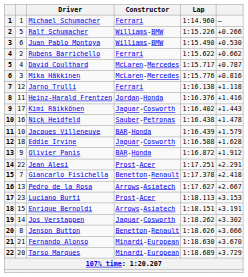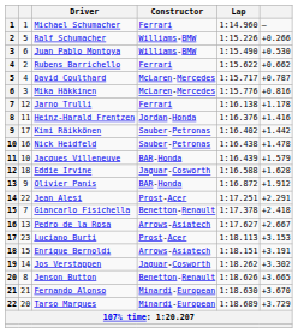 <table class="wikitable sortable" style="font-size: 85%;">
 <tr>
 <th scope="col"></th>
 <th scope="col"></th>
 <th scope="col">Driver</th>
 <th scope="col">Constructor</th>
 <th scope="col">Lap</th>
 <th scope="col"></th>
 </tr>
 <tr>
 <th scope="row">1</th>
 <td align="center">1</td>
 <td data-sort-value="SCHM"> <a href='#'>Michael Schumacher</a></td>
 <td><a href='#'>Ferrari</a></td>
 <td>1:14.960</td>
 <td>—</td>
 </tr>
 <tr>
 <th scope="row">2</th>
 <td align="center">5</td>
 <td data-sort-value="SCHR"> <a href='#'>Ralf Schumacher</a></td>
 <td><a href='#'>Williams</a>-<a href='#'>BMW</a></td>
 <td>1:15.226</td>
 <td>+0.266</td>
 </tr>
 <tr>
 <th scope="row">3</th>
 <td align="center">6</td>
 <td data-sort-value="MON"> <a href='#'>Juan Pablo Montoya</a></td>
 <td><a href='#'>Williams</a>-<a href='#'>BMW</a></td>
 <td>1:15.490</td>
 <td>+0.530</td>
 </tr>
 <tr>
 <th scope="row">4</th>
 <td align="center">2</td>
 <td data-sort-value="BAR"> <a href='#'>Rubens Barrichello</a></td>
 <td><a href='#'>Ferrari</a></td>
 <td>1:15.622</td>
 <td>+0.662</td>
 </tr>
 <tr>
 <th scope="row">5</th>
 <td align="center">4</td>
 <td data-sort-value="COU"> <a href='#'>David Coulthard</a></td>
 <td><a href='#'>McLaren</a>-<a href='#'>Mercedes</a></td>
 <td>1:15.717</td>
 <td>+0.787</td>
 </tr>
 <tr>
 <th scope="row">6</th>
 <td align="center">3</td>
 <td data-sort-value="HAK"> <a href='#'>Mika Häkkinen</a></td>
 <td><a href='#'>McLaren</a>-<a href='#'>Mercedes</a></td>
 <td>1:15.776</td>
 <td>+0.816</td>
 </tr>
 <tr>
 <th scope="row">7</th>
 <td align="center">12</td>
 <td data-sort-value="TRU"> <a href='#'>Jarno Trulli</a></td>
 <td><a href='#'>Ferrari</a></td>
 <td>1:16.138</td>
-<td>+1.118</td>
+<td>+1.178</td>
 </tr>
 <tr>
 <th scope="row">8</th>
 <td align="center">11</td>
 <td data-sort-value="FRE"> <a href='#'>Heinz-Harald Frentzen</a></td>
 <td><a href='#'>Jordan</a>-<a href='#'>Honda</a></td>
 <td>1:16.376</td>
 <td>+1.416</td>
 </tr>
 <tr>
 <th scope="row">9</th>
 <td align="center">17</td>
 <td data-sort-value="RAI"> <a href='#'>Kimi Räikkönen</a></td>
-<td><a href='#'>Jaguar</a>-<a href='#'>Cosworth</a></td>
+<td><a href='#'>Sauber</a>-<a href='#'>Petronas</a></td>
 <td>1:16.402</td>
-<td>+1.443</td>
+<td>+1.442</td>
 </tr>
 <tr>
 <th scope="row">10</th>
 <td align="center">16</td>
 <td data-sort-value="HEI"> <a href='#'>Nick Heidfeld</a></td>
 <td><a href='#'>Sauber</a>-<a href='#'>Petronas</a></td>
 <td>1:16.438</td>
 <td>+1.478</td>
 </tr>
 <tr>
 <th scope="row">11</th>
 <td align="center">10</td>
 <td data-sort-value="VIL"> <a href='#'>Jacques Villeneuve</a></td>
 <td><a href='#'>BAR</a>-<a href='#'>Honda</a></td>
 <td>1:16.439</td>
 <td>+1.579</td>
 </tr>
 <tr>
 <th scope="row">12</th>
 <td align="center">18</td>
 <td data-sort-value="IRV"> <a href='#'>Eddie Irvine</a></td>
 <td><a href='#'>Jaguar</a>-<a href='#'>Cosworth</a></td>
 <td>1:16.588</td>
 <td>+1.628</td>
 </tr>
 <tr>
 <th scope="row">13</th>
 <td align="center">9</td>
 <td data-sort-value="PAN"> <a href='#'>Olivier Panis</a></td>
 <td><a href='#'>BAR</a>-<a href='#'>Honda</a></td>
 <td>1:16.872</td>
 <td>+1.912</td>
 </tr>
 <tr>
 <th scope="row">14</th>
 <td align="center">22</td>
 <td data-sort-value="ALE"> <a href='#'>Jean Alesi</a></td>
 <td><a href='#'>Prost</a>-<a href='#'>Acer</a></td>
 <td>1:17.251</td>
 <td>+2.291</td>
 </tr>
 <tr>
 <th scope="row">15</th>
 <td align="center">7</td>
 <td data-sort-value="FIS"> <a href='#'>Giancarlo Fisichella</a></td>
 <td><a href='#'>Benetton</a>-<a href='#'>Renault</a></td>
 <td>1:17.378</td>
 <td>+2.418</td>
 </tr>
 <tr>
 <th scope="row">16</th>
 <td align="center">13</td>
 <td data-sort-value="DEL"> <a href='#'>Pedro de la Rosa</a></td>
 <td><a href='#'>Arrows</a>-<a href='#'>Asiatech</a></td>
 <td>1:17.627</td>
 <td>+2.667</td>
 </tr>
 <tr>
 <th scope="row">17</th>
 <td align="center">23</td>
 <td data-sort-value="BUR"> <a href='#'>Luciano Burti</a></td>
 <td><a href='#'>Prost</a>-<a href='#'>Acer</a></td>
 <td>1:18.113</td>
 <td>+3.153</td>
 </tr>
 <tr>
 <th scope="row">18</th>
 <td align="center">15</td>
 <td data-sort-value="BER"> <a href='#'>Enrique Bernoldi</a></td>
 <td><a href='#'>Arrows</a>-<a href='#'>Asiatech</a></td>
 <td>1:18.151</td>
 <td>+3.191</td>
 </tr>
 <tr>
 <th scope="row">19</th>
 <td align="center">14</td>
 <td data-sort-value="VER"> <a href='#'>Jos Verstappen</a></td>
 <td><a href='#'>Jaguar</a>-<a href='#'>Cosworth</a></td>
 <td>1:18.262</td>
 <td>+3.302</td>
 </tr>
 <tr>
 <th scope="row">20</th>
 <td align="center">8</td>
 <td data-sort-value="BUT"> <a href='#'>Jenson Button</a></td>
 <td><a href='#'>Benetton</a>-<a href='#'>Renault</a></td>
 <td>1:18.626</td>
-<td>+3.666</td>
+<td>+3.665</td>
 </tr>
 <tr>
 <th scope="row">21</th>
 <td align="center">21</td>
 <td data-sort-value="ALO"> <a href='#'>Fernando Alonso</a></td>
 <td><a href='#'>Minardi</a>-<a href='#'>European</a></td>
 <td>1:18.630</td>
 <td>+3.670</td>
 </tr>
 <tr>
 <th scope="row">22</th>
 <td align="center">20</td>
 <td data-sort-value="MAR"> <a href='#'>Tarso Marques</a></td>
 <td><a href='#'>Minardi</a>-<a href='#'>European</a></td>
 <td>1:18.689</td>
 <td>+3.729</td>
 </tr>
 <tr class="sortbottom">
 <th colspan=8><a href='#'>107% time</a>: 1:20.207</th>
 </tr>
 <tr class="sortbottom">
 <th colspan="8"></th>
 </tr>
 </table>
